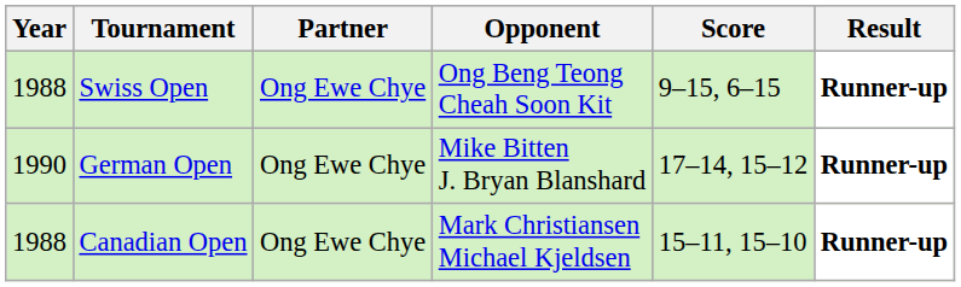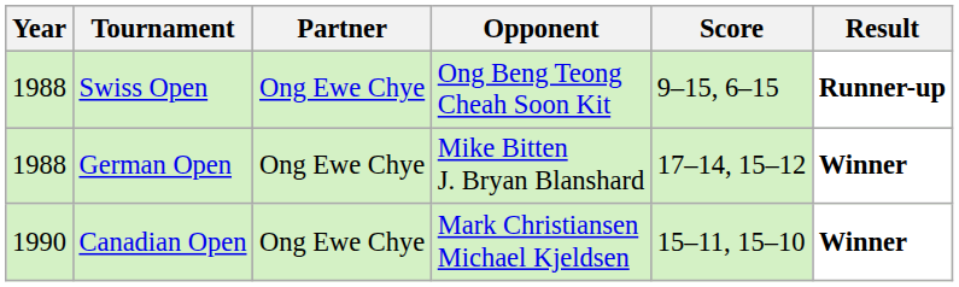 <table class="sortable wikitable" style="font-size: 90%;">
 <tr>
 <th>Year</th>
 <th>Tournament</th>
 <th>Partner</th>
 <th>Opponent</th>
 <th>Score</th>
 <th>Result</th>
 </tr>
 <tr style="background:#D4F1C5">
 <td align="center">1988</td>
 <td><a href='#'>Swiss Open</a></td>
 <td> <a href='#'>Ong Ewe Chye</a></td>
 <td> <a href='#'>Ong Beng Teong</a><br> <a href='#'>Cheah Soon Kit</a></td>
 <td>9–15, 6–15</td>
 <td style="text-align:left; background:white"> <strong>Runner-up</strong></td>
 </tr>
 <tr style="background:#D4F1C5">
-<td align="center">1990</td>
+<td align="center">1988</td>
 <td><a href='#'>German Open</a></td>
 <td> Ong Ewe Chye</td>
 <td> <a href='#'>Mike Bitten</a><br> J. Bryan Blanshard</td>
 <td>17–14, 15–12</td>
-<td style="text-align:left; background:white"> <strong>Runner-up</strong></td>
+<td style="text-align:left; background:white"> <strong>Winner</strong></td>
 </tr>
 <tr style="background:#D4F1C5">
-<td align="center">1988</td>
+<td align="center">1990</td>
 <td><a href='#'>Canadian Open</a></td>
 <td> Ong Ewe Chye</td>
 <td> <a href='#'>Mark Christiansen</a><br> <a href='#'>Michael Kjeldsen</a></td>
 <td>15–11, 15–10</td>
-<td style="text-align:left; background:white"> <strong>Runner-up</strong></td>
+<td style="text-align:left; background:white"> <strong>Winner</strong></td>
 </tr>
 </table>
